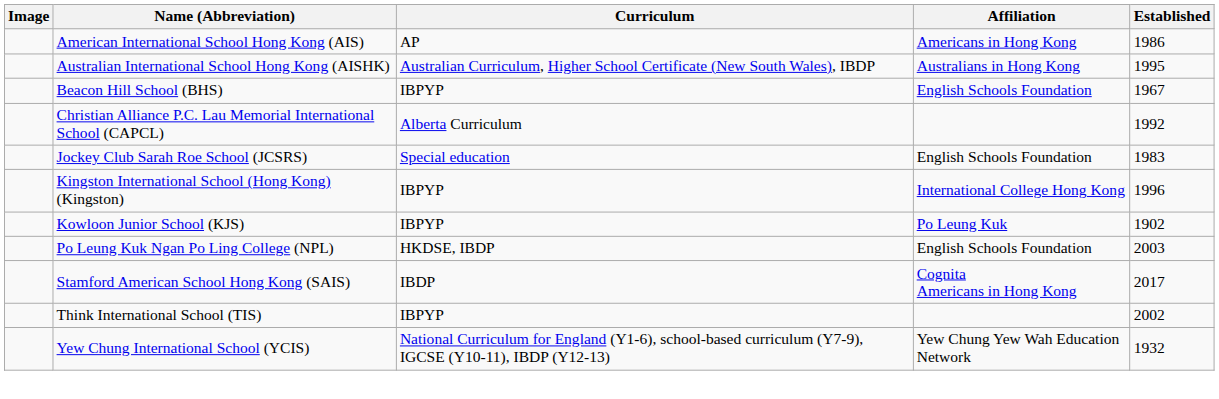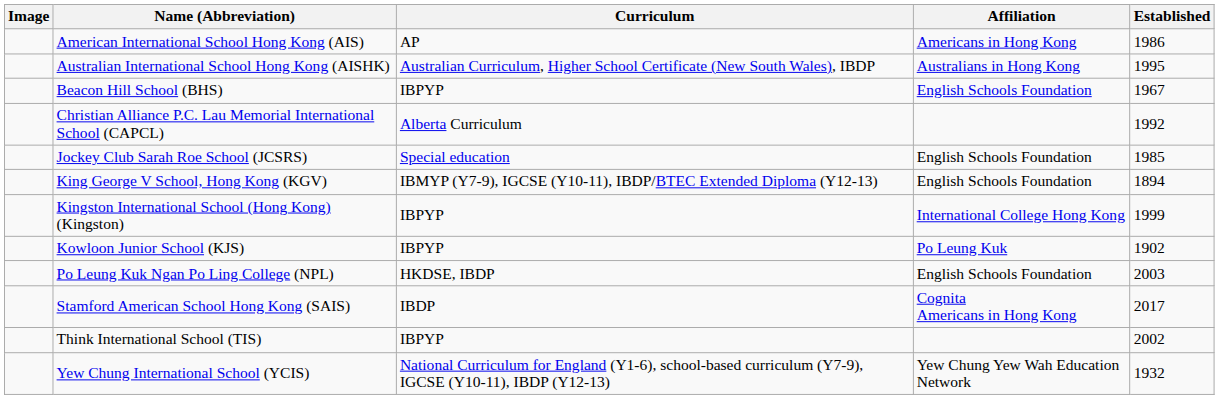 <table class="wikitable sortable">
 <tr>
 <th>Image</th>
 <th>Name (Abbreviation)</th>
 <th>Curriculum</th>
 <th>Affiliation</th>
 <th>Established</th>
 </tr>
 <tr>
 <td></td>
 <td><a href='#'>American International School Hong Kong</a> (AIS)</td>
 <td>AP</td>
 <td><a href='#'>Americans in Hong Kong</a></td>
 <td>1986</td>
 </tr>
 <tr>
 <td></td>
 <td><a href='#'>Australian International School Hong Kong</a> (AISHK)</td>
 <td><a href='#'>Australian Curriculum</a>, <a href='#'>Higher School Certificate (New South Wales)</a>, IBDP</td>
 <td><a href='#'>Australians in Hong Kong</a></td>
 <td>1995</td>
 </tr>
 <tr>
 <td></td>
 <td><a href='#'>Beacon Hill School</a> (BHS)</td>
 <td>IBPYP</td>
 <td><a href='#'>English Schools Foundation</a></td>
 <td>1967</td>
 </tr>
 <tr>
 <td></td>
 <td><a href='#'>Christian Alliance P.C. Lau Memorial International School</a> (CAPCL)</td>
 <td><a href='#'>Alberta</a> Curriculum</td>
 <td></td>
 <td>1992</td>
 </tr>
 <tr>
 <td></td>
 <td><a href='#'>Jockey Club Sarah Roe School</a> (JCSRS)</td>
 <td><a href='#'>Special education</a></td>
 <td>English Schools Foundation</td>
-<td>1983</td>
+<td>1985</td>
+</tr>
+<tr>
+<td></td>
+<td><a href='#'>King George V School, Hong Kong</a> (KGV)</td>
+<td>IBMYP (Y7-9), IGCSE (Y10-11), IBDP/<a href='#'>BTEC Extended Diploma</a> (Y12-13)</td>
+<td>English Schools Foundation</td>
+<td>1894</td>
 </tr>
 <tr>
 <td></td>
 <td><a href='#'>Kingston International School (Hong Kong)</a> (Kingston)</td>
 <td>IBPYP</td>
 <td><a href='#'>International College Hong Kong</a></td>
-<td>1996</td>
+<td>1999</td>
 </tr>
 <tr>
 <td></td>
 <td><a href='#'>Kowloon Junior School</a> (KJS)</td>
 <td>IBPYP</td>
 <td><a href='#'>Po Leung Kuk</a></td>
 <td>1902</td>
 </tr>
 <tr>
 <td></td>
 <td><a href='#'>Po Leung Kuk Ngan Po Ling College</a> (NPL)</td>
 <td>HKDSE, IBDP</td>
 <td>English Schools Foundation</td>
 <td>2003</td>
 </tr>
 <tr>
 <td></td>
 <td><a href='#'>Stamford American School Hong Kong</a> (SAIS)</td>
 <td>IBDP</td>
 <td><a href='#'>Cognita</a><br><a href='#'>Americans in Hong Kong</a></td>
 <td>2017</td>
 </tr>
 <tr>
 <td></td>
 <td>Think International School (TIS)</td>
 <td>IBPYP</td>
 <td></td>
 <td>2002</td>
 </tr>
 <tr>
 <td></td>
 <td><a href='#'>Yew Chung International School</a> (YCIS)</td>
 <td><a href='#'>National Curriculum for England</a> (Y1-6), school-based curriculum (Y7-9), IGCSE (Y10-11), IBDP (Y12-13)</td>
 <td>Yew Chung Yew Wah Education Network</td>
 <td>1932</td>
 </tr>
 </table>
